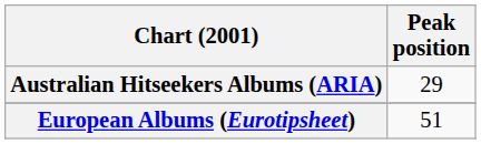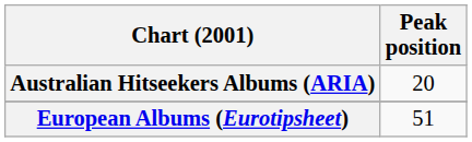 <table class="wikitable sortable plainrowheaders" style="text-align:center">
 <tr>
 <th scope="col">Chart (2001)</th>
 <th scope="col">Peak<br>position</th>
 </tr>
 <tr>
 <th scope="row">Australian Hitseekers Albums (<a href='#'>ARIA</a>)</th>
-<td>29</td>
+<td>20</td>
 </tr>
 <tr>
 </tr>
 <tr>
 </tr>
 <tr>
 </tr>
 <tr>
 <th scope="row"><a href='#'>European Albums</a> (<em><a href='#'>Eurotipsheet</a></em>)</th>
 <td style="text-align:center;">51</td>
 </tr>
 </table>
